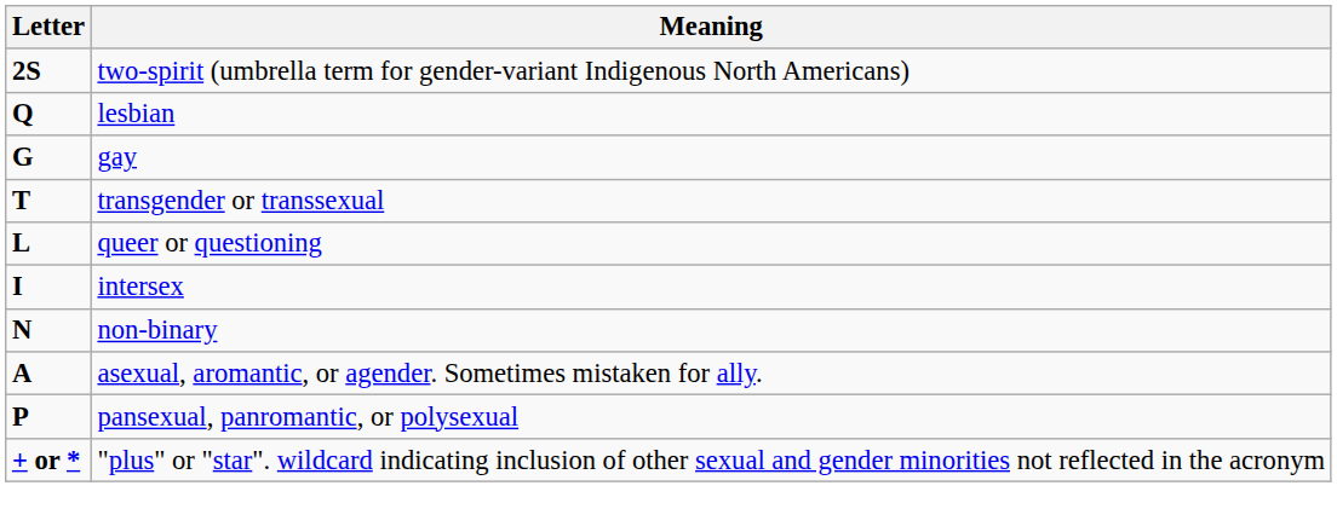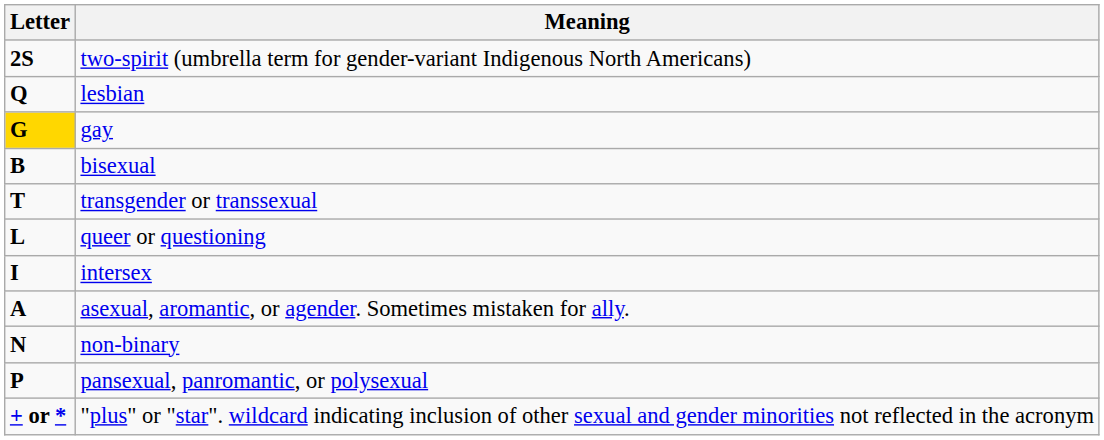 <table class="wikitable">
 <tr>
 <th>Letter</th>
 <th>Meaning</th>
 </tr>
 <tr>
 <td><strong>2S</strong></td>
 <td><a href='#'>two-spirit</a> (umbrella term for gender-variant Indigenous North Americans)</td>
 </tr>
 <tr>
 <td><strong>Q</strong></td>
 <td><a href='#'>lesbian</a></td>
 </tr>
 <tr>
-<td><strong>G</strong></td>
+<td style="background: gold;"><strong>G</strong></td>
 <td><a href='#'>gay</a></td>
+</tr>
+<tr>
+<td><strong>B</strong></td>
+<td><a href='#'>bisexual</a></td>
 </tr>
 <tr>
 <td><strong>T</strong></td>
 <td><a href='#'>transgender</a> or <a href='#'>transsexual</a></td>
 </tr>
 <tr>
 <td><strong>L</strong></td>
 <td><a href='#'>queer</a> or <a href='#'>questioning</a></td>
 </tr>
 <tr>
 <td><strong>I</strong></td>
 <td><a href='#'>intersex</a></td>
 </tr>
 <tr>
+<td><strong>A</strong></td>
+<td><a href='#'>asexual</a>, <a href='#'>aromantic</a>, or <a href='#'>agender</a>. Sometimes mistaken for <a href='#'>ally</a>.</td>
+</tr>
+<tr>
 <td><strong>N</strong></td>
 <td><a href='#'>non-binary</a></td>
-</tr>
-<tr>
-<td><strong>A</strong></td>
-<td><a href='#'>asexual</a>, <a href='#'>aromantic</a>, or <a href='#'>agender</a>. Sometimes mistaken for <a href='#'>ally</a>.</td>
 </tr>
 <tr>
 <td><strong>P</strong></td>
 <td><a href='#'>pansexual</a>, <a href='#'>panromantic</a>, or <a href='#'>polysexual</a></td>
 </tr>
 <tr>
 <td><strong><a href='#'>+</a> or <a href='#'>*</a></strong></td>
 <td>"<a href='#'>plus</a>" or "<a href='#'>star</a>". <a href='#'>wildcard</a> indicating inclusion of other <a href='#'>sexual and gender minorities</a> not reflected in the acronym</td>
 </tr>
 </table>
